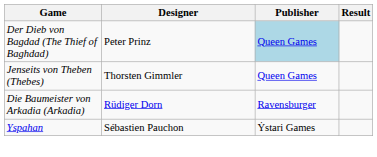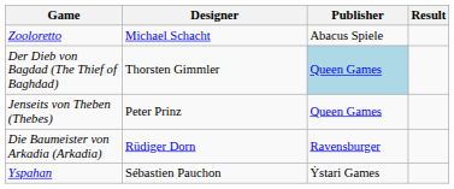 <table class="wikitable">
 <tr>
 <th style="width:140px;">Game</th>
 <th style="width:225px;">Designer</th>
 <th style="width:120px;">Publisher</th>
 <th>Result</th>
 </tr>
 <tr>
+<td><em><a href='#'>Zooloretto</a></em></td>
+<td><a href='#'>Michael Schacht</a></td>
+<td>Abacus Spiele</td>
+<td></td>
+</tr>
+<tr>
 <td><em>Der Dieb von Bagdad (The Thief of Baghdad)</em></td>
-<td>Peter Prinz</td>
+<td>Thorsten Gimmler</td>
 <td style="background: lightblue;"><a href='#'>Queen Games</a></td>
 <td></td>
 </tr>
 <tr>
 <td><em>Jenseits von Theben (Thebes)</em></td>
-<td>Thorsten Gimmler</td>
+<td>Peter Prinz</td>
 <td><a href='#'>Queen Games</a></td>
 <td></td>
 </tr>
 <tr>
 <td><em>Die Baumeister von Arkadia (Arkadia)</em></td>
 <td><a href='#'>Rüdiger Dorn</a></td>
 <td><a href='#'>Ravensburger</a></td>
 <td></td>
 </tr>
 <tr>
 <td><em><a href='#'>Yspahan</a></em></td>
 <td>Sébastien Pauchon</td>
 <td>Ẏstari Games</td>
 <td></td>
 </tr>
 </table>
